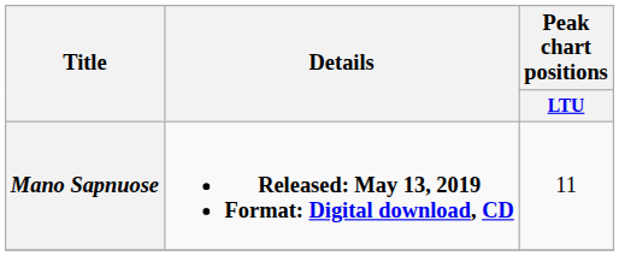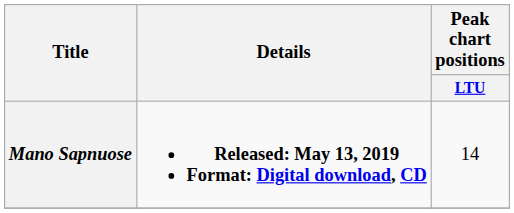 <table class="wikitable plainrowheaders" style="text-align:center;">
 <tr>
 <th scope="col" rowspan="2">Title</th>
 <th scope="col" rowspan="2">Details</th>
 <th scope="col" colspan="1">Peak chart positions</th>
 </tr>
 <tr>
 <th scope="col" style="width:3em;font-size:85%;"><a href='#'>LTU</a><br></th>
 </tr>
 <tr>
 <th scope="row"><em>Mano Sapnuose</em></th>
 <td><strong><br><ul><li>Released: May 13, 2019</li><li>Format: <a href='#'>Digital download</a>, <a href='#'>CD</a></li></ul></strong></td>
-<td>11</td>
+<td>14</td>
 </tr>
 <tr>
 </tr>
 </table>
